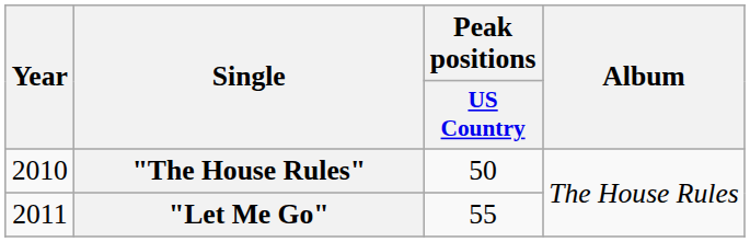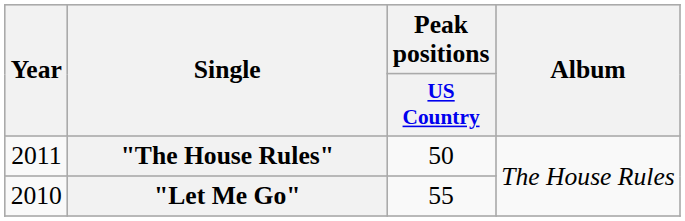 <table class="wikitable plainrowheaders" style="text-align:center;">
 <tr>
 <th rowspan="2">Year</th>
 <th rowspan="2" style="width:12em;">Single</th>
 <th>Peak positions</th>
 <th rowspan="2">Album</th>
 </tr>
 <tr style="font-size:smaller;">
 <th style="width:50px;"><a href='#'>US Country</a><br></th>
 </tr>
 <tr>
-<td>2010</td>
+<td>2011</td>
 <th scope="row">"The House Rules"</th>
 <td>50</td>
 <td style="text-align:left;" rowspan="2"><em>The House Rules</em></td>
 </tr>
 <tr>
-<td>2011</td>
+<td>2010</td>
 <th scope="row">"Let Me Go"</th>
 <td>55</td>
 </tr>
 </table>
